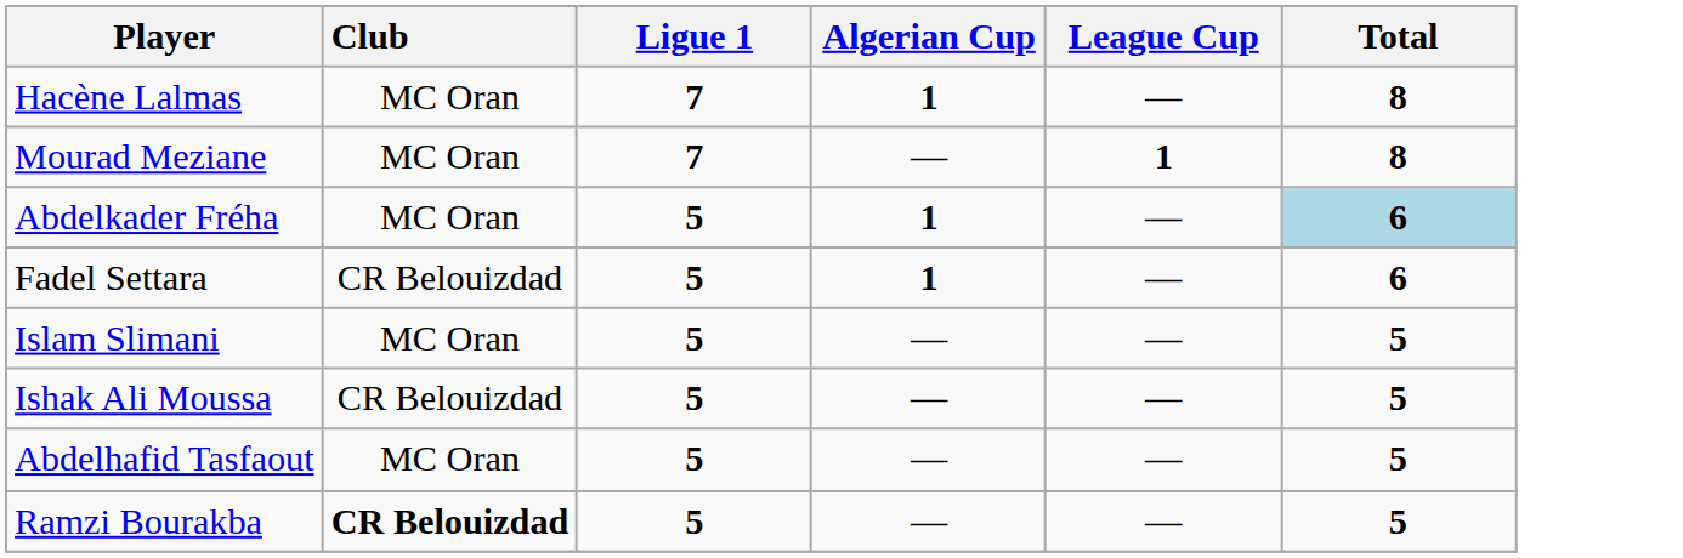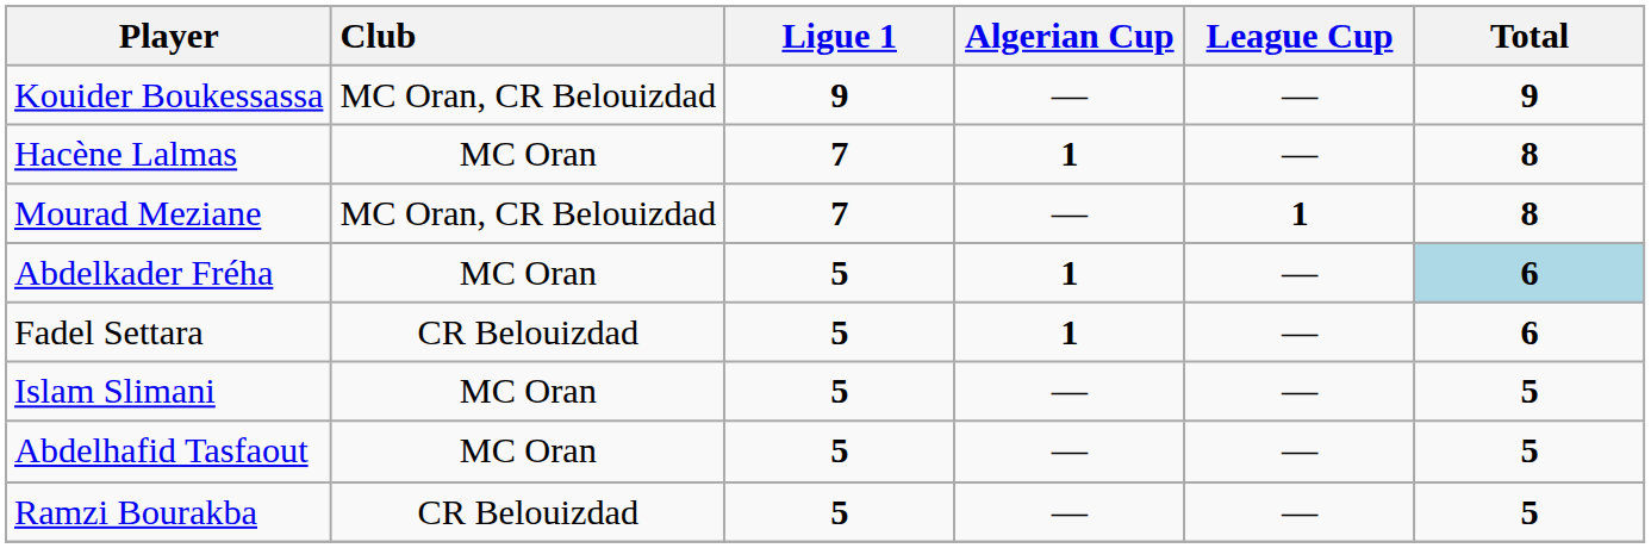 <table class="wikitable plainrowheaders sortable" style="text-align:center;font-size:95%">
 <tr>
 <th>Player</th>
 <th style="text-align:left;" style="width:150px;">Club</th>
 <th width=90><a href='#'>Ligue 1</a></th>
 <th width=90><a href='#'>Algerian Cup</a></th>
 <th width=90><a href='#'>League Cup</a></th>
 <th width=90>Total</th>
+</tr>
+<tr>
+<td style="text-align:left;"> <a href='#'>Kouider Boukessassa</a></td>
+<td>MC Oran, CR Belouizdad</td>
+<td><strong>9</strong></td>
+<td>—</td>
+<td>—</td>
+<td><strong>9</strong></td>
 </tr>
 <tr>
 <td style="text-align:left;"> <a href='#'>Hacène Lalmas</a></td>
 <td>MC Oran</td>
 <td><strong>7</strong></td>
 <td><strong>1</strong></td>
 <td>—</td>
 <td><strong>8</strong></td>
 </tr>
 <tr>
 <td style="text-align:left;"> <a href='#'>Mourad Meziane</a></td>
-<td>MC Oran</td>
+<td>MC Oran, CR Belouizdad</td>
 <td><strong>7</strong></td>
 <td>—</td>
 <td><strong>1</strong></td>
 <td><strong>8</strong></td>
 </tr>
 <tr>
 <td style="text-align:left;"> <a href='#'>Abdelkader Fréha</a></td>
 <td>MC Oran</td>
 <td><strong>5</strong></td>
 <td><strong>1</strong></td>
 <td>—</td>
 <td style="background: lightblue;"><strong>6</strong></td>
 </tr>
 <tr>
 <td style="text-align:left;"> Fadel Settara</td>
 <td>CR Belouizdad</td>
 <td><strong>5</strong></td>
 <td><strong>1</strong></td>
 <td>—</td>
 <td><strong>6</strong></td>
 </tr>
 <tr>
 <td style="text-align:left;"> <a href='#'>Islam Slimani</a></td>
 <td>MC Oran</td>
 <td><strong>5</strong></td>
 <td>—</td>
 <td>—</td>
 <td><strong>5</strong></td>
 </tr>
 <tr>
-<td style="text-align:left;"> <a href='#'>Ishak Ali Moussa</a></td>
-<td>CR Belouizdad</td>
-<td><strong>5</strong></td>
-<td>—</td>
-<td>—</td>
-<td><strong>5</strong></td>
-</tr>
-<tr>
 <td style="text-align:left;"> <a href='#'>Abdelhafid Tasfaout</a></td>
 <td>MC Oran</td>
 <td><strong>5</strong></td>
 <td>—</td>
 <td>—</td>
 <td><strong>5</strong></td>
 </tr>
 <tr>
 <td style="text-align:left;"> <a href='#'>Ramzi Bourakba</a></td>
-<td><strong>CR Belouizdad</strong></td>
+<td>CR Belouizdad</td>
 <td><strong>5</strong></td>
 <td>—</td>
 <td>—</td>
 <td><strong>5</strong></td>
 </tr>
 <tr>
 </tr>
 </table>
